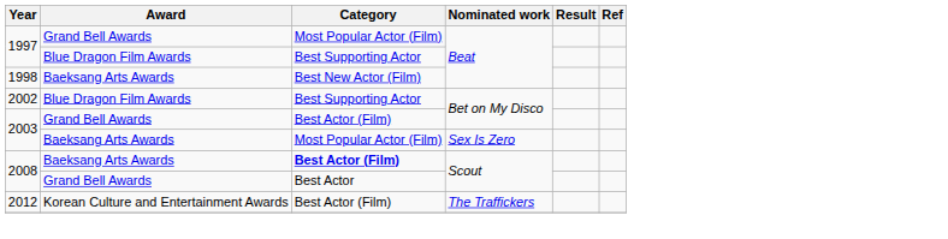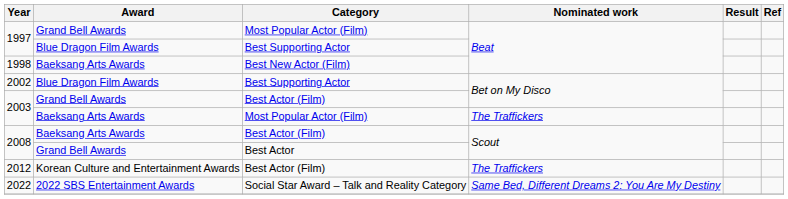 <table class="wikitable">
 <tr>
 <th>Year</th>
 <th>Award</th>
 <th>Category</th>
 <th>Nominated work</th>
 <th>Result</th>
 <th>Ref</th>
 </tr>
 <tr>
 <td rowspan="2">1997</td>
 <td><a href='#'>Grand Bell Awards</a></td>
 <td><a href='#'>Most Popular Actor (Film)</a></td>
 <td rowspan="3"><em><a href='#'>Beat</a></em></td>
 <td></td>
 <td></td>
 </tr>
 <tr>
 <td><a href='#'>Blue Dragon Film Awards</a></td>
 <td><a href='#'>Best Supporting Actor</a></td>
 <td></td>
 <td></td>
 </tr>
 <tr>
 <td>1998</td>
 <td><a href='#'>Baeksang Arts Awards</a></td>
 <td><a href='#'>Best New Actor (Film)</a></td>
 <td></td>
 <td></td>
 </tr>
 <tr>
 <td>2002</td>
 <td><a href='#'>Blue Dragon Film Awards</a></td>
 <td><a href='#'>Best Supporting Actor</a></td>
 <td rowspan="2"><em>Bet on My Disco</em></td>
 <td></td>
 <td></td>
 </tr>
 <tr>
 <td rowspan="2">2003</td>
 <td><a href='#'>Grand Bell Awards</a></td>
 <td><a href='#'>Best Actor (Film)</a></td>
 <td></td>
 <td></td>
 </tr>
 <tr>
 <td><a href='#'>Baeksang Arts Awards</a></td>
 <td><a href='#'>Most Popular Actor (Film)</a></td>
-<td><em><a href='#'>Sex Is Zero</a></em></td>
+<td><em><a href='#'>The Traffickers</a></em></td>
 <td></td>
 <td></td>
 </tr>
 <tr>
 <td rowspan="2">2008</td>
 <td><a href='#'>Baeksang Arts Awards</a></td>
-<td><strong><a href='#'>Best Actor (Film)</a></strong></td>
+<td><a href='#'>Best Actor (Film)</a></td>
 <td rowspan="2"><em>Scout</em></td>
 <td></td>
 <td></td>
 </tr>
 <tr>
 <td><a href='#'>Grand Bell Awards</a></td>
 <td>Best Actor</td>
 <td></td>
 <td></td>
 </tr>
 <tr>
 <td>2012</td>
 <td>Korean Culture and Entertainment Awards</td>
 <td>Best Actor (Film)</td>
 <td><em><a href='#'>The Traffickers</a></em></td>
 <td></td>
 <td></td>
 </tr>
 <tr>
+<td>2022</td>
+<td><a href='#'>2022 SBS Entertainment Awards</a></td>
+<td>Social Star Award – Talk and Reality Category</td>
+<td><em><a href='#'>Same Bed, Different Dreams 2: You Are My Destiny</a></em></td>
+<td></td>
+<td></td>
+</tr>
+<tr>
 </tr>
 </table>
